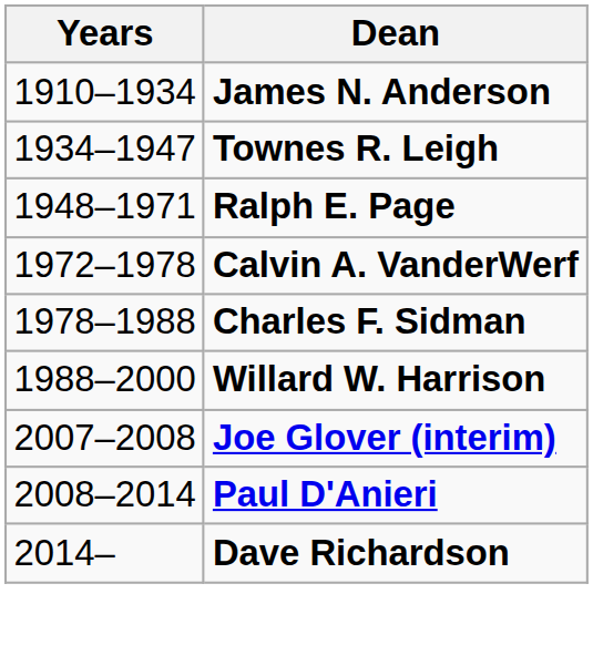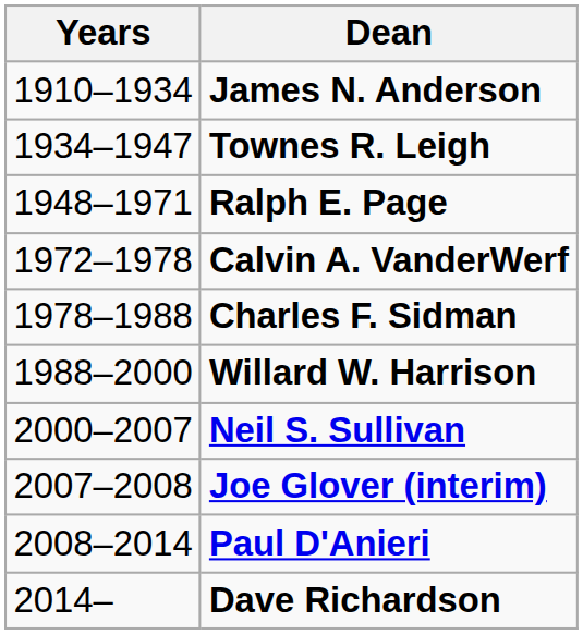 <table class="wikitable">
 <tr>
 <th>Years</th>
 <th>Dean</th>
 </tr>
 <tr>
 <td>1910–1934</td>
 <td><strong>James N. Anderson</strong></td>
 </tr>
 <tr>
 <td>1934–1947</td>
 <td><strong>Townes R. Leigh</strong></td>
 </tr>
 <tr>
 <td>1948–1971</td>
 <td><strong>Ralph E. Page</strong></td>
 </tr>
 <tr>
 <td>1972–1978</td>
 <td><strong>Calvin A. VanderWerf </strong></td>
 </tr>
 <tr>
 <td>1978–1988</td>
 <td><strong>Charles F. Sidman</strong></td>
 </tr>
 <tr>
 <td>1988–2000</td>
 <td><strong>Willard W. Harrison</strong></td>
 </tr>
 <tr>
+<td>2000–2007</td>
+<td><strong><a href='#'>Neil S. Sullivan</a></strong></td>
+</tr>
+<tr>
 <td>2007–2008</td>
 <td><strong><a href='#'>Joe Glover (interim)</a></strong></td>
 </tr>
 <tr>
 <td>2008–2014</td>
 <td><strong><a href='#'>Paul D'Anieri</a></strong></td>
 </tr>
 <tr>
 <td>2014–</td>
 <td><strong>Dave Richardson </strong></td>
 </tr>
 </table>
